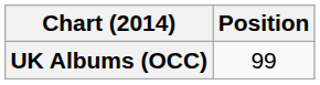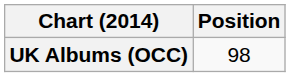 <table class="wikitable plainrowheaders" style="text-align:center">
 <tr>
 <th scope="col">Chart (2014)</th>
 <th scope="col">Position</th>
 </tr>
 <tr>
 <th scope="row">UK Albums (OCC)</th>
-<td>99</td>
+<td>98</td>
 </tr>
 </table>
